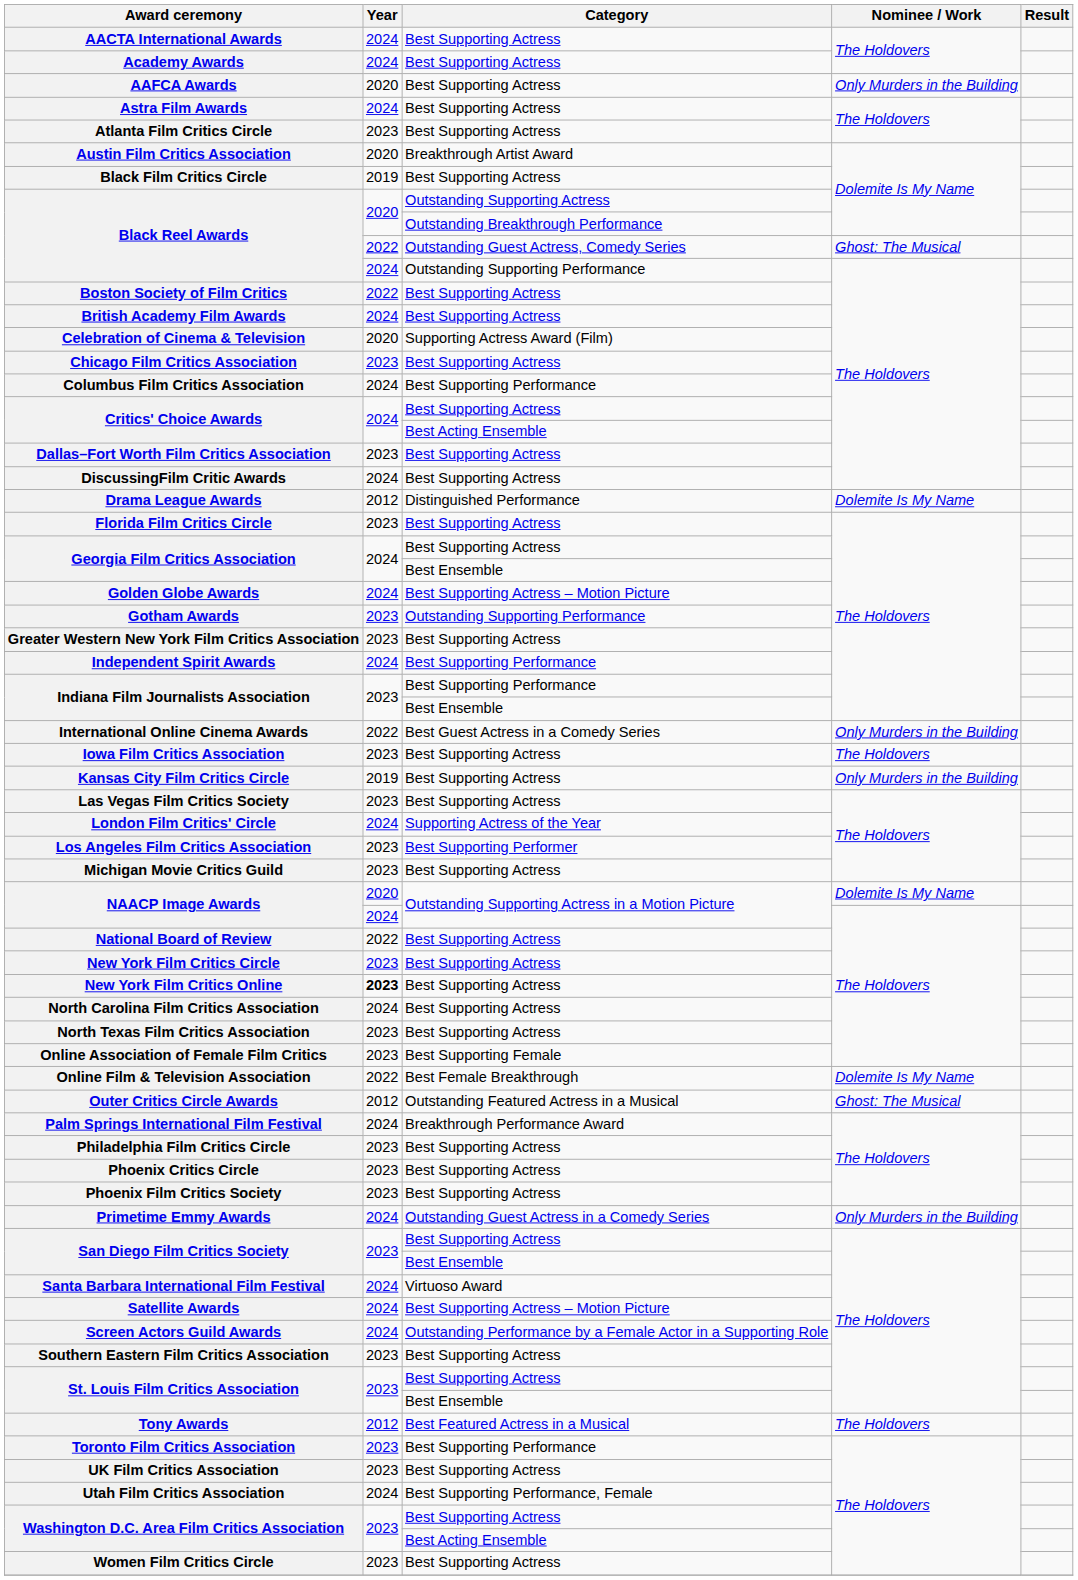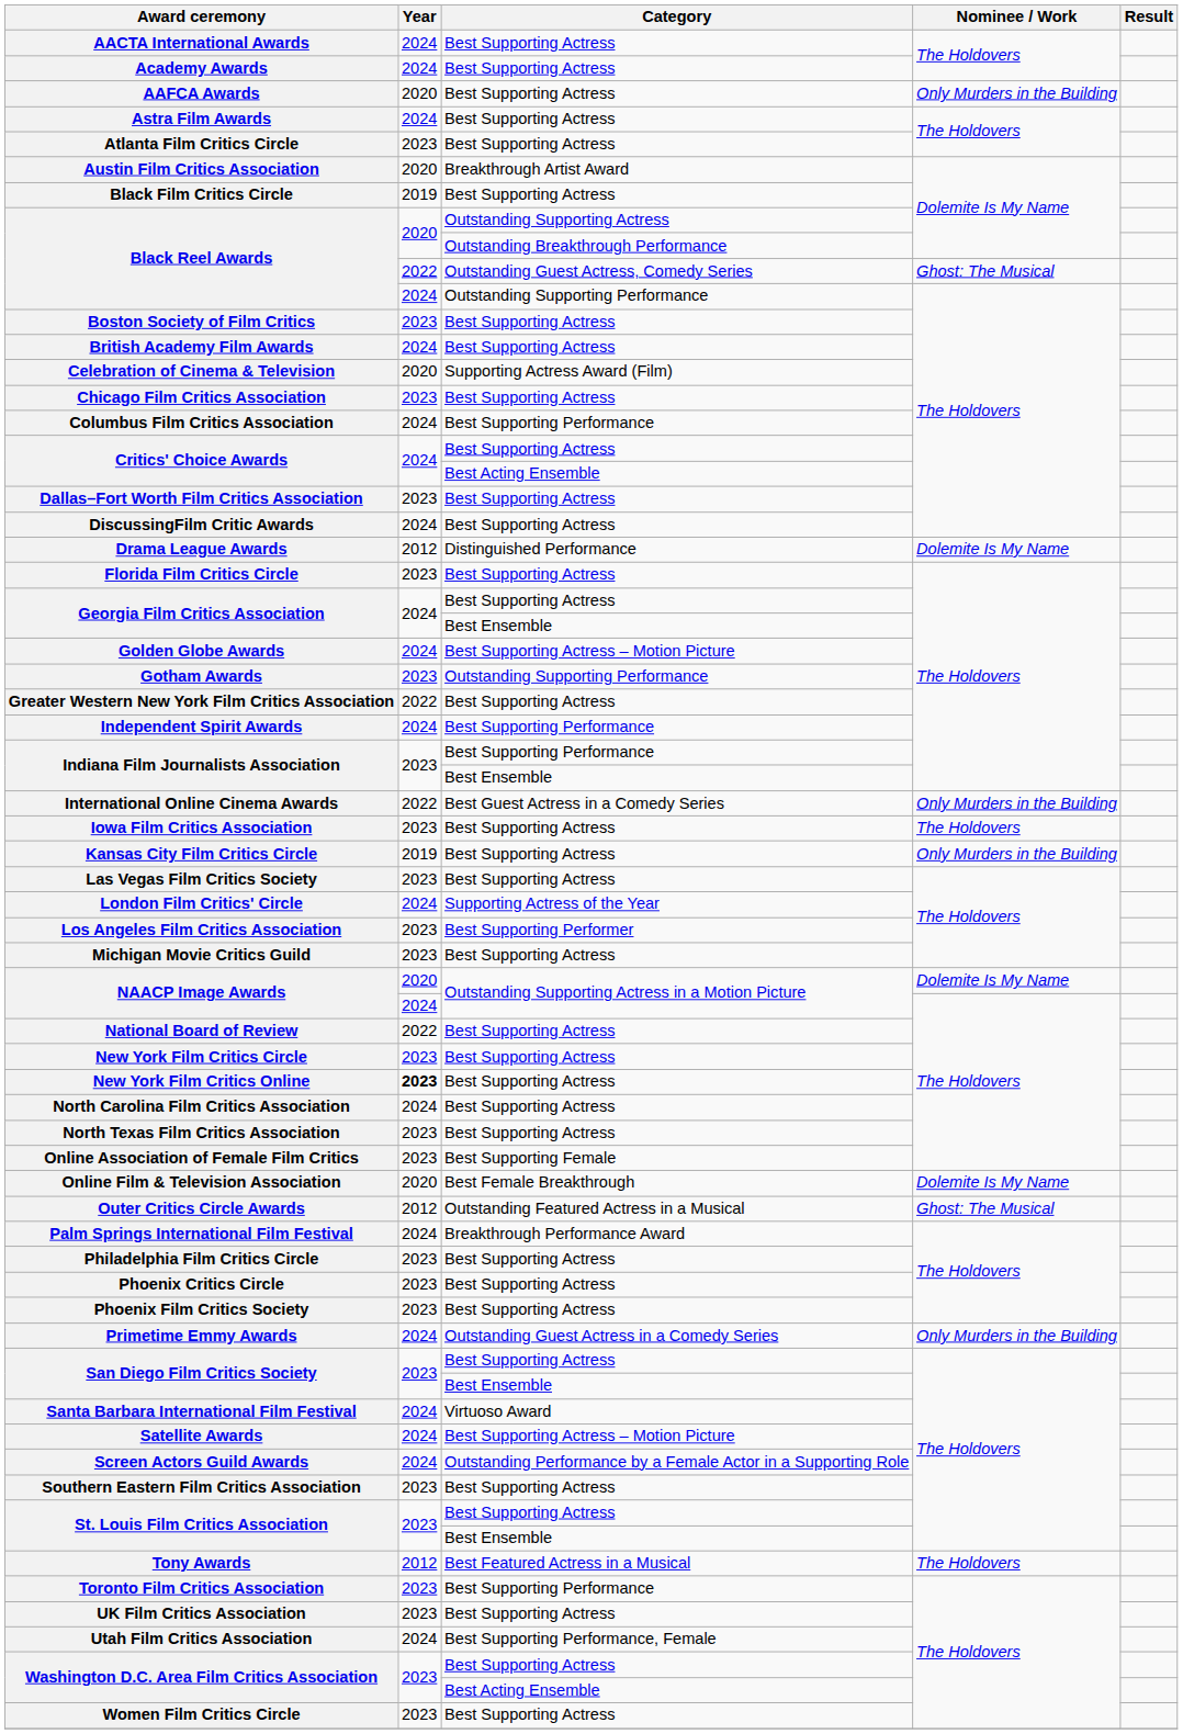 <table class="wikitable plainrowheaders sortable">
 <tr>
 <th scope="col">Award ceremony</th>
 <th scope="col">Year</th>
 <th scope="col">Category</th>
 <th scope="col">Nominee / Work</th>
 <th scope="col">Result</th>
 </tr>
 <tr>
 <th scope="row"><a href='#'>AACTA International Awards</a></th>
 <td><a href='#'>2024</a></td>
 <td><a href='#'>Best Supporting Actress</a></td>
 <td rowspan="2"><em><a href='#'>The Holdovers</a></em></td>
 <td></td>
 </tr>
 <tr>
 <th scope="row"><a href='#'>Academy Awards</a></th>
 <td><a href='#'>2024</a></td>
 <td><a href='#'>Best Supporting Actress</a></td>
 <td></td>
 </tr>
 <tr>
 <th scope="row"><a href='#'>AAFCA Awards</a></th>
 <td>2020</td>
 <td>Best Supporting Actress</td>
 <td><em><a href='#'>Only Murders in the Building</a></em></td>
 <td></td>
 </tr>
 <tr>
 <th scope="row"><a href='#'>Astra Film Awards</a></th>
 <td><a href='#'>2024</a></td>
 <td>Best Supporting Actress</td>
 <td rowspan="2"><em><a href='#'>The Holdovers</a></em></td>
 <td></td>
 </tr>
 <tr>
 <th scope="row">Atlanta Film Critics Circle</th>
 <td>2023</td>
 <td>Best Supporting Actress</td>
 <td></td>
 </tr>
 <tr>
 <th scope="row"><a href='#'>Austin Film Critics Association</a></th>
 <td>2020</td>
 <td>Breakthrough Artist Award</td>
 <td rowspan="4"><em><a href='#'>Dolemite Is My Name</a></em></td>
 <td></td>
 </tr>
 <tr>
 <th scope="row">Black Film Critics Circle</th>
 <td>2019</td>
 <td>Best Supporting Actress</td>
 <td></td>
 </tr>
 <tr>
 <th scope="row" rowspan="4"><a href='#'>Black Reel Awards</a></th>
 <td rowspan="2"><a href='#'>2020</a></td>
 <td><a href='#'>Outstanding Supporting Actress</a></td>
 <td></td>
 </tr>
 <tr>
 <td><a href='#'>Outstanding Breakthrough Performance</a></td>
 <td></td>
 </tr>
 <tr>
 <td><a href='#'>2022</a></td>
 <td><a href='#'>Outstanding Guest Actress, Comedy Series</a></td>
 <td><em><a href='#'>Ghost: The Musical</a></em></td>
 <td></td>
 </tr>
 <tr>
 <td><a href='#'>2024</a></td>
 <td>Outstanding Supporting Performance</td>
 <td rowspan="10"><em><a href='#'>The Holdovers</a></em></td>
 <td></td>
 </tr>
 <tr>
 <th scope="row"><a href='#'>Boston Society of Film Critics</a></th>
-<td><a href='#'>2022</a></td>
+<td><a href='#'>2023</a></td>
 <td><a href='#'>Best Supporting Actress</a></td>
 <td></td>
 </tr>
 <tr>
 <th scope="row"><a href='#'>British Academy Film Awards</a></th>
 <td><a href='#'>2024</a></td>
 <td><a href='#'>Best Supporting Actress</a></td>
 <td></td>
 </tr>
 <tr>
 <th scope="row"><a href='#'>Celebration of Cinema & Television</a></th>
 <td>2020</td>
 <td>Supporting Actress Award (Film)</td>
 <td></td>
 </tr>
 <tr>
 <th scope="row"><a href='#'>Chicago Film Critics Association</a></th>
 <td><a href='#'>2023</a></td>
 <td><a href='#'>Best Supporting Actress</a></td>
 <td></td>
 </tr>
 <tr>
 <th scope="row">Columbus Film Critics Association</th>
 <td>2024</td>
 <td>Best Supporting Performance</td>
 <td></td>
 </tr>
 <tr>
 <th scope="row" rowspan="2"><a href='#'>Critics' Choice Awards</a></th>
 <td rowspan="2"><a href='#'>2024</a></td>
 <td><a href='#'>Best Supporting Actress</a></td>
 <td></td>
 </tr>
 <tr>
 <td><a href='#'>Best Acting Ensemble</a></td>
 <td></td>
 </tr>
 <tr>
 <th scope="row"><a href='#'>Dallas–Fort Worth Film Critics Association</a></th>
 <td>2023</td>
 <td><a href='#'>Best Supporting Actress</a></td>
 <td></td>
 </tr>
 <tr>
 <th scope="row">DiscussingFilm Critic Awards</th>
 <td>2024</td>
 <td>Best Supporting Actress</td>
 <td></td>
 </tr>
 <tr>
 <th scope="row"><a href='#'>Drama League Awards</a></th>
 <td>2012</td>
 <td>Distinguished Performance</td>
 <td><em><a href='#'>Dolemite Is My Name</a></em></td>
 <td></td>
 </tr>
 <tr>
 <th scope="row"><a href='#'>Florida Film Critics Circle</a></th>
 <td>2023</td>
 <td><a href='#'>Best Supporting Actress</a></td>
 <td rowspan="9"><em><a href='#'>The Holdovers</a></em></td>
 <td></td>
 </tr>
 <tr>
 <th scope="row" rowspan="2"><a href='#'>Georgia Film Critics Association</a></th>
 <td rowspan="2">2024</td>
 <td>Best Supporting Actress</td>
 <td></td>
 </tr>
 <tr>
 <td>Best Ensemble</td>
 <td></td>
 </tr>
 <tr>
 <th scope="row"><a href='#'>Golden Globe Awards</a></th>
 <td><a href='#'>2024</a></td>
 <td><a href='#'>Best Supporting Actress – Motion Picture</a></td>
 <td></td>
 </tr>
 <tr>
 <th scope="row"><a href='#'>Gotham Awards</a></th>
 <td><a href='#'>2023</a></td>
 <td><a href='#'>Outstanding Supporting Performance</a></td>
 <td></td>
 </tr>
 <tr>
 <th scope="row">Greater Western New York Film Critics Association</th>
-<td>2023</td>
+<td>2022</td>
 <td>Best Supporting Actress</td>
 <td></td>
 </tr>
 <tr>
 <th scope="row"><a href='#'>Independent Spirit Awards</a></th>
 <td><a href='#'>2024</a></td>
 <td><a href='#'>Best Supporting Performance</a></td>
 <td></td>
 </tr>
 <tr>
 <th scope="row" rowspan="2">Indiana Film Journalists Association</th>
 <td rowspan="2">2023</td>
 <td>Best Supporting Performance</td>
 <td></td>
 </tr>
 <tr>
 <td>Best Ensemble</td>
 <td></td>
 </tr>
 <tr>
 <th scope="row">International Online Cinema Awards</th>
 <td>2022</td>
 <td>Best Guest Actress in a Comedy Series</td>
 <td><em><a href='#'>Only Murders in the Building</a></em></td>
 <td></td>
 </tr>
 <tr>
 <th scope="row"><a href='#'>Iowa Film Critics Association</a></th>
 <td>2023</td>
 <td>Best Supporting Actress</td>
 <td><em><a href='#'>The Holdovers</a></em></td>
 <td></td>
 </tr>
 <tr>
 <th scope="row"><a href='#'>Kansas City Film Critics Circle</a></th>
 <td>2019</td>
 <td>Best Supporting Actress</td>
 <td><em><a href='#'>Only Murders in the Building</a></em></td>
 <td></td>
 </tr>
 <tr>
 <th scope="row">Las Vegas Film Critics Society</th>
 <td>2023</td>
 <td>Best Supporting Actress</td>
 <td rowspan="4"><em><a href='#'>The Holdovers</a></em></td>
 <td></td>
 </tr>
 <tr>
 <th ! scope="row"><a href='#'>London Film Critics' Circle</a></th>
 <td><a href='#'>2024</a></td>
 <td><a href='#'>Supporting Actress of the Year</a></td>
 <td></td>
 </tr>
 <tr>
 <th scope="row"><a href='#'>Los Angeles Film Critics Association</a></th>
 <td>2023</td>
 <td><a href='#'>Best Supporting Performer</a></td>
 <td></td>
 </tr>
 <tr>
 <th scope="row">Michigan Movie Critics Guild</th>
 <td>2023</td>
 <td>Best Supporting Actress</td>
 <td></td>
 </tr>
 <tr>
 <th scope="row" rowspan=2><a href='#'>NAACP Image Awards</a></th>
 <td><a href='#'>2020</a></td>
 <td rowspan=2><a href='#'>Outstanding Supporting Actress in a Motion Picture</a></td>
 <td><em><a href='#'>Dolemite Is My Name</a></em></td>
 <td></td>
 </tr>
 <tr>
 <td><a href='#'>2024</a></td>
 <td rowspan="7"><em><a href='#'>The Holdovers</a></em></td>
 <td></td>
 </tr>
 <tr>
 <th scope="row"><a href='#'>National Board of Review</a></th>
 <td>2022</td>
 <td><a href='#'>Best Supporting Actress</a></td>
 <td></td>
 </tr>
 <tr>
 <th scope="row"><a href='#'>New York Film Critics Circle</a></th>
 <td><a href='#'>2023</a></td>
 <td><a href='#'>Best Supporting Actress</a></td>
 <td></td>
 </tr>
 <tr>
 <th scope="row"><a href='#'>New York Film Critics Online</a></th>
 <td><strong>2023</strong></td>
 <td>Best Supporting Actress</td>
 <td></td>
 </tr>
 <tr>
 <th scope="row">North Carolina Film Critics Association</th>
 <td>2024</td>
 <td>Best Supporting Actress</td>
 <td></td>
 </tr>
 <tr>
 <th scope="row">North Texas Film Critics Association</th>
 <td>2023</td>
 <td>Best Supporting Actress</td>
 <td></td>
 </tr>
 <tr>
 <th scope="row">Online Association of Female Film Critics</th>
 <td>2023</td>
 <td>Best Supporting Female</td>
 <td></td>
 </tr>
 <tr>
 <th scope="row">Online Film & Television Association</th>
-<td>2022</td>
+<td>2020</td>
 <td>Best Female Breakthrough</td>
 <td><em><a href='#'>Dolemite Is My Name</a></em></td>
 <td></td>
 </tr>
 <tr>
 <th scope="row"><a href='#'>Outer Critics Circle Awards</a></th>
 <td>2012</td>
 <td>Outstanding Featured Actress in a Musical</td>
 <td><em><a href='#'>Ghost: The Musical</a></em></td>
 <td></td>
 </tr>
 <tr>
 <th scope="row"><a href='#'>Palm Springs International Film Festival</a></th>
 <td>2024</td>
 <td>Breakthrough Performance Award</td>
 <td rowspan="4"><em><a href='#'>The Holdovers</a></em></td>
 <td></td>
 </tr>
 <tr>
 <th scope="row">Philadelphia Film Critics Circle</th>
 <td>2023</td>
 <td>Best Supporting Actress</td>
 <td></td>
 </tr>
 <tr>
 <th scope="row">Phoenix Critics Circle</th>
 <td>2023</td>
 <td>Best Supporting Actress</td>
 <td></td>
 </tr>
 <tr>
 <th scope="row">Phoenix Film Critics Society</th>
 <td>2023</td>
 <td>Best Supporting Actress</td>
 <td></td>
 </tr>
 <tr>
 <th scope="row"><a href='#'>Primetime Emmy Awards</a></th>
 <td><a href='#'>2024</a></td>
 <td><a href='#'>Outstanding Guest Actress in a Comedy Series</a></td>
 <td><em><a href='#'>Only Murders in the Building</a></em></td>
 <td></td>
 </tr>
 <tr>
 <th scope="row" rowspan="2"><a href='#'>San Diego Film Critics Society</a></th>
 <td rowspan="2"><a href='#'>2023</a></td>
 <td><a href='#'>Best Supporting Actress</a></td>
 <td rowspan="8"><em><a href='#'>The Holdovers</a></em></td>
 <td></td>
 </tr>
 <tr>
 <td><a href='#'>Best Ensemble</a></td>
 <td></td>
 </tr>
 <tr>
 <th scope="row"><a href='#'>Santa Barbara International Film Festival</a></th>
 <td><a href='#'>2024</a></td>
 <td>Virtuoso Award</td>
 <td></td>
 </tr>
 <tr>
 <th scope="row"><a href='#'>Satellite Awards</a></th>
 <td><a href='#'>2024</a></td>
 <td><a href='#'>Best Supporting Actress – Motion Picture</a></td>
 <td></td>
 </tr>
 <tr>
 <th scope="row"><a href='#'>Screen Actors Guild Awards</a></th>
 <td><a href='#'>2024</a></td>
 <td><a href='#'>Outstanding Performance by a Female Actor in a Supporting Role</a></td>
 <td></td>
 </tr>
 <tr>
 <th scope="row">Southern Eastern Film Critics Association</th>
 <td>2023</td>
 <td>Best Supporting Actress</td>
 <td></td>
 </tr>
 <tr>
 <th scope="row" rowspan="2"><a href='#'>St. Louis Film Critics Association</a></th>
 <td rowspan="2"><a href='#'>2023</a></td>
 <td><a href='#'>Best Supporting Actress</a></td>
 <td></td>
 </tr>
 <tr>
 <td>Best Ensemble</td>
 <td></td>
 </tr>
 <tr>
 <th scope="row"><a href='#'>Tony Awards</a></th>
 <td><a href='#'>2012</a></td>
 <td><a href='#'>Best Featured Actress in a Musical</a></td>
 <td><em><a href='#'>The Holdovers</a></em></td>
 <td></td>
 </tr>
 <tr>
 <th scope="row"><a href='#'>Toronto Film Critics Association</a></th>
 <td><a href='#'>2023</a></td>
 <td>Best Supporting Performance</td>
 <td rowspan="6"><em><a href='#'>The Holdovers</a></em></td>
 <td></td>
 </tr>
 <tr>
 <th scope="row">UK Film Critics Association</th>
 <td>2023</td>
 <td>Best Supporting Actress</td>
 <td></td>
 </tr>
 <tr>
 <th scope="row">Utah Film Critics Association</th>
 <td>2024</td>
 <td>Best Supporting Performance, Female</td>
 <td></td>
 </tr>
 <tr>
 <th scope="row" rowspan="2"><a href='#'>Washington D.C. Area Film Critics Association</a></th>
 <td rowspan="2"><a href='#'>2023</a></td>
 <td><a href='#'>Best Supporting Actress</a></td>
 <td></td>
 </tr>
 <tr>
 <td><a href='#'>Best Acting Ensemble</a></td>
 <td></td>
 </tr>
 <tr>
 <th scope="row">Women Film Critics Circle</th>
 <td>2023</td>
 <td>Best Supporting Actress</td>
 <td></td>
 </tr>
 <tr>
 </tr>
 </table>
